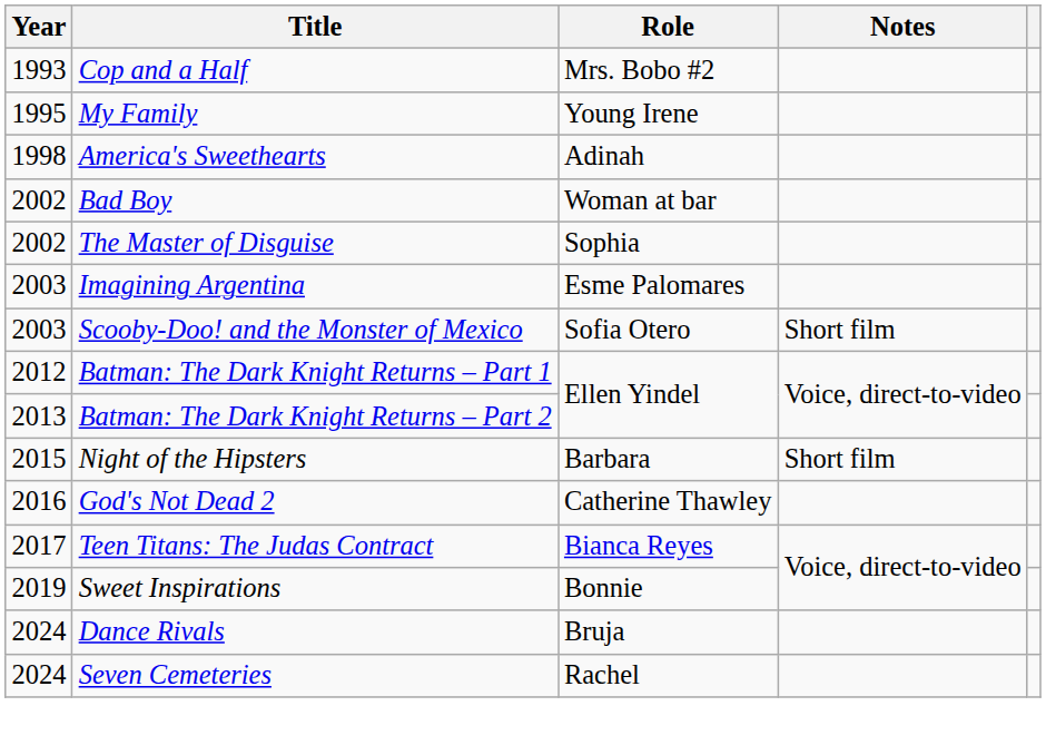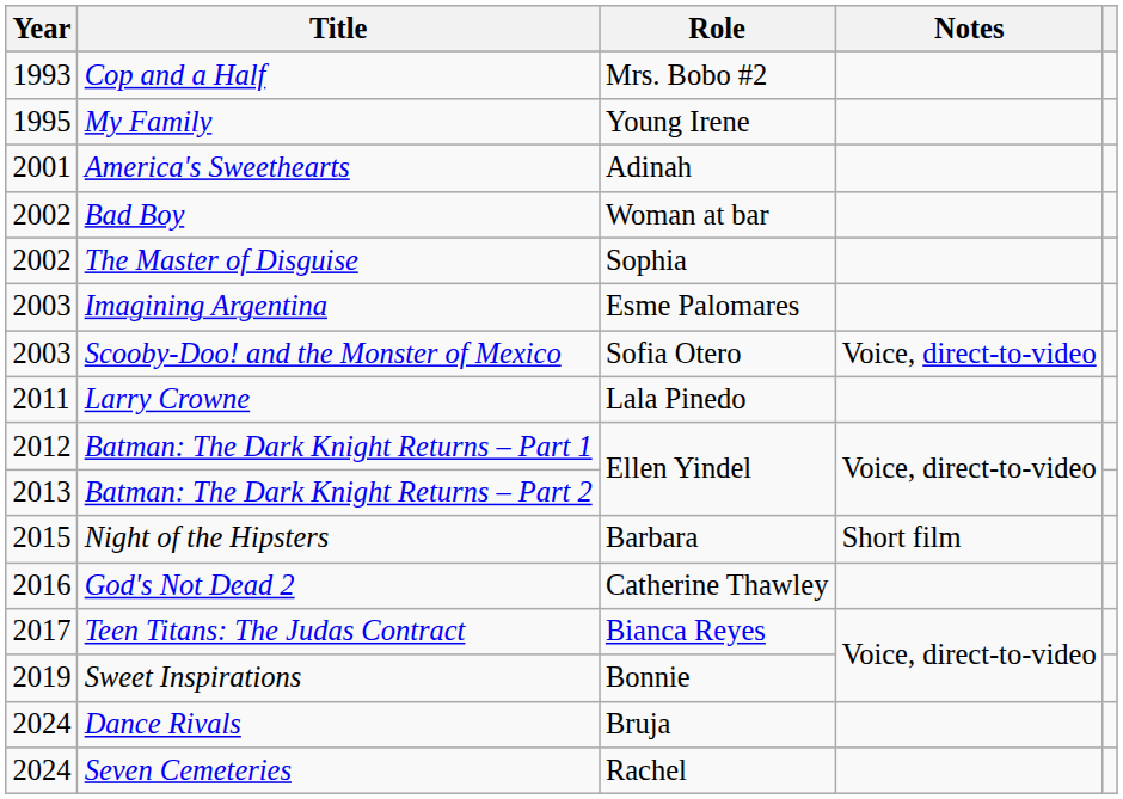 <table class="wikitable sortable">
 <tr>
 <th>Year</th>
 <th>Title</th>
 <th>Role</th>
 <th>Notes</th>
 <th scope="col" class="unsortable"></th>
 </tr>
 <tr>
 <td>1993</td>
 <td><em><a href='#'>Cop and a Half</a></em></td>
 <td>Mrs. Bobo #2</td>
 <td></td>
 <td></td>
 </tr>
 <tr>
 <td>1995</td>
 <td><em><a href='#'>My Family</a></em></td>
 <td>Young Irene</td>
 <td></td>
 <td></td>
 </tr>
 <tr>
-<td>1998</td>
+<td>2001</td>
 <td><em><a href='#'>America's Sweethearts</a></em></td>
 <td>Adinah</td>
 <td></td>
 <td></td>
 </tr>
 <tr>
 <td>2002</td>
 <td><em><a href='#'>Bad Boy</a></em></td>
 <td>Woman at bar</td>
 <td></td>
 <td></td>
 </tr>
 <tr>
 <td>2002</td>
 <td><em><a href='#'>The Master of Disguise</a></em></td>
 <td>Sophia</td>
 <td></td>
 <td></td>
 </tr>
 <tr>
 <td>2003</td>
 <td><em><a href='#'>Imagining Argentina</a></em></td>
 <td>Esme Palomares</td>
 <td></td>
 <td></td>
 </tr>
 <tr>
 <td>2003</td>
 <td><em><a href='#'>Scooby-Doo! and the Monster of Mexico</a></em></td>
 <td>Sofia Otero</td>
-<td>Short film</td>
+<td>Voice, <a href='#'>direct-to-video</a></td>
+<td></td>
+</tr>
+<tr>
+<td>2011</td>
+<td><em><a href='#'>Larry Crowne</a></em></td>
+<td>Lala Pinedo</td>
+<td></td>
 <td></td>
 </tr>
 <tr>
 <td>2012</td>
 <td><em><a href='#'>Batman: The Dark Knight Returns – Part 1</a></em></td>
 <td rowspan="2">Ellen Yindel</td>
 <td rowspan="2">Voice, direct-to-video</td>
 <td></td>
 </tr>
 <tr>
 <td>2013</td>
 <td><em><a href='#'>Batman: The Dark Knight Returns – Part 2</a></em></td>
 <td></td>
 </tr>
 <tr>
 <td>2015</td>
 <td><em>Night of the Hipsters</em></td>
 <td>Barbara</td>
 <td>Short film</td>
 <td></td>
 </tr>
 <tr>
 <td>2016</td>
 <td><em><a href='#'>God's Not Dead 2</a></em></td>
 <td>Catherine Thawley</td>
 <td></td>
 <td></td>
 </tr>
 <tr>
 <td>2017</td>
 <td><em><a href='#'>Teen Titans: The Judas Contract</a></em></td>
 <td><a href='#'>Bianca Reyes</a></td>
 <td rowspan="2">Voice, direct-to-video</td>
 <td></td>
 </tr>
 <tr>
 <td>2019</td>
 <td><em>Sweet Inspirations</em></td>
 <td>Bonnie</td>
 <td></td>
 </tr>
 <tr>
 <td>2024</td>
 <td><em><a href='#'>Dance Rivals</a></em></td>
 <td>Bruja</td>
 <td></td>
 <td></td>
 </tr>
 <tr>
 <td>2024</td>
 <td><em><a href='#'>Seven Cemeteries</a></em></td>
 <td>Rachel</td>
 <td></td>
 <td></td>
 </tr>
 </table>
